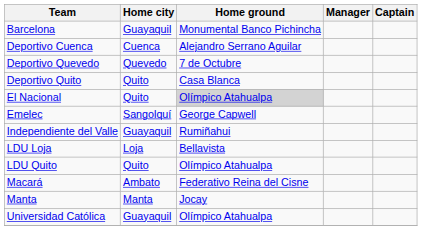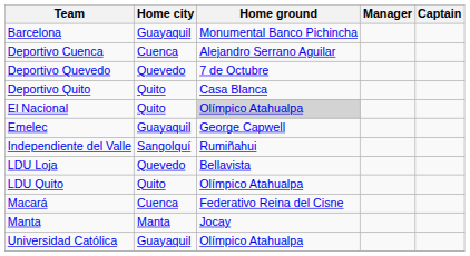 <table class="wikitable sortable">
 <tr>
 <th>Team</th>
 <th>Home city</th>
 <th>Home ground</th>
 <th>Manager</th>
 <th>Captain</th>
 </tr>
 <tr>
 <td><a href='#'>Barcelona</a></td>
 <td><a href='#'>Guayaquil</a></td>
 <td><a href='#'>Monumental Banco Pichincha</a></td>
 <td></td>
 <td></td>
 </tr>
 <tr>
 <td><a href='#'>Deportivo Cuenca</a></td>
 <td><a href='#'>Cuenca</a></td>
 <td><a href='#'>Alejandro Serrano Aguilar</a></td>
 <td></td>
 <td></td>
 </tr>
 <tr>
 <td><a href='#'>Deportivo Quevedo</a></td>
 <td><a href='#'>Quevedo</a></td>
 <td><a href='#'>7 de Octubre</a></td>
 <td></td>
 <td></td>
 </tr>
 <tr>
 <td><a href='#'>Deportivo Quito</a></td>
 <td><a href='#'>Quito</a></td>
 <td><a href='#'>Casa Blanca</a></td>
 <td></td>
 <td></td>
 </tr>
 <tr>
 <td><a href='#'>El Nacional</a></td>
 <td><a href='#'>Quito</a></td>
 <td style="background: lightgrey;"><a href='#'>Olímpico Atahualpa</a></td>
 <td></td>
 <td></td>
 </tr>
 <tr>
 <td><a href='#'>Emelec</a></td>
-<td><a href='#'>Sangolquí</a></td>
+<td><a href='#'>Guayaquil</a></td>
 <td><a href='#'>George Capwell</a></td>
 <td></td>
 <td></td>
 </tr>
 <tr>
 <td><a href='#'>Independiente del Valle</a></td>
-<td><a href='#'>Guayaquil</a></td>
+<td><a href='#'>Sangolquí</a></td>
 <td><a href='#'>Rumiñahui</a></td>
 <td></td>
 <td></td>
 </tr>
 <tr>
 <td><a href='#'>LDU Loja</a></td>
-<td><a href='#'>Loja</a></td>
+<td><a href='#'>Quevedo</a></td>
 <td><a href='#'>Bellavista</a></td>
 <td></td>
 <td></td>
 </tr>
 <tr>
 <td><a href='#'>LDU Quito</a></td>
 <td><a href='#'>Quito</a></td>
 <td><a href='#'>Olímpico Atahualpa</a></td>
 <td></td>
 <td></td>
 </tr>
 <tr>
 <td><a href='#'>Macará</a></td>
-<td><a href='#'>Ambato</a></td>
+<td><a href='#'>Cuenca</a></td>
 <td><a href='#'>Federativo Reina del Cisne</a></td>
 <td></td>
 <td></td>
 </tr>
 <tr>
 <td><a href='#'>Manta</a></td>
 <td><a href='#'>Manta</a></td>
 <td><a href='#'>Jocay</a></td>
 <td></td>
 <td></td>
 </tr>
 <tr>
 <td><a href='#'>Universidad Católica</a></td>
 <td><a href='#'>Guayaquil</a></td>
 <td><a href='#'>Olímpico Atahualpa</a></td>
 <td></td>
 <td></td>
 </tr>
 <tr>
 </tr>
 </table>
